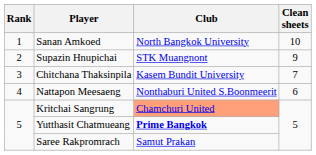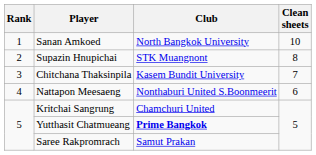 <table class="wikitable" style="text-align:center">
 <tr>
 <th>Rank</th>
 <th>Player</th>
 <th>Club</th>
 <th>Clean<br>sheets</th>
 </tr>
 <tr>
 <td>1</td>
 <td align="left"> Sanan Amkoed</td>
 <td align="left"><a href='#'>North Bangkok University</a></td>
 <td>10</td>
 </tr>
 <tr>
 <td>2</td>
 <td align="left"> Supazin Hnupichai</td>
 <td align="left"><a href='#'>STK Muangnont</a></td>
-<td>9</td>
+<td>8</td>
 </tr>
 <tr>
 <td>3</td>
 <td align="left"> Chitchana Thaksinpila</td>
 <td align="left"><a href='#'>Kasem Bundit University</a></td>
 <td>7</td>
 </tr>
 <tr>
 <td>4</td>
 <td align="left"> Nattapon Meesaeng</td>
 <td align="left"><a href='#'>Nonthaburi United S.Boonmeerit</a></td>
 <td>6</td>
 </tr>
 <tr>
 <td rowspan="3">5</td>
 <td align="left"> Kritchai Sangrung</td>
-<td align="left" style="background: lightsalmon;"><a href='#'>Chamchuri United</a></td>
+<td align="left"><a href='#'>Chamchuri United</a></td>
 <td rowspan="3">5</td>
 </tr>
 <tr>
 <td align="left"> Yutthasit Chatmueang</td>
 <td align="left"><strong><a href='#'>Prime Bangkok</a></strong></td>
 </tr>
 <tr>
 <td align="left"> Saree Rakpromrach</td>
 <td align="left"><a href='#'>Samut Prakan</a></td>
 </tr>
 </table>
